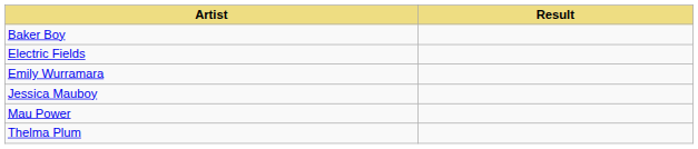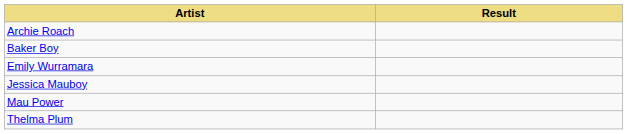 <table class="wikitable" width=100%>
 <tr>
 <th style="width:15%;background:#EEDD82;">Artist</th>
 <th style="width:10%;background:#EEDD82;">Result</th>
 </tr>
 <tr>
-<td><a href='#'>Baker Boy</a></td>
+<td><a href='#'>Archie Roach</a></td>
 <td></td>
 </tr>
 <tr>
-<td><a href='#'>Electric Fields</a></td>
+<td><a href='#'>Baker Boy</a></td>
 <td></td>
 </tr>
 <tr>
 <td><a href='#'>Emily Wurramara</a></td>
 <td></td>
 </tr>
 <tr>
 <td><a href='#'>Jessica Mauboy</a></td>
 <td></td>
 </tr>
 <tr>
 <td><a href='#'>Mau Power</a></td>
 <td></td>
 </tr>
 <tr>
 <td><a href='#'>Thelma Plum</a></td>
 <td></td>
 </tr>
 </table>
